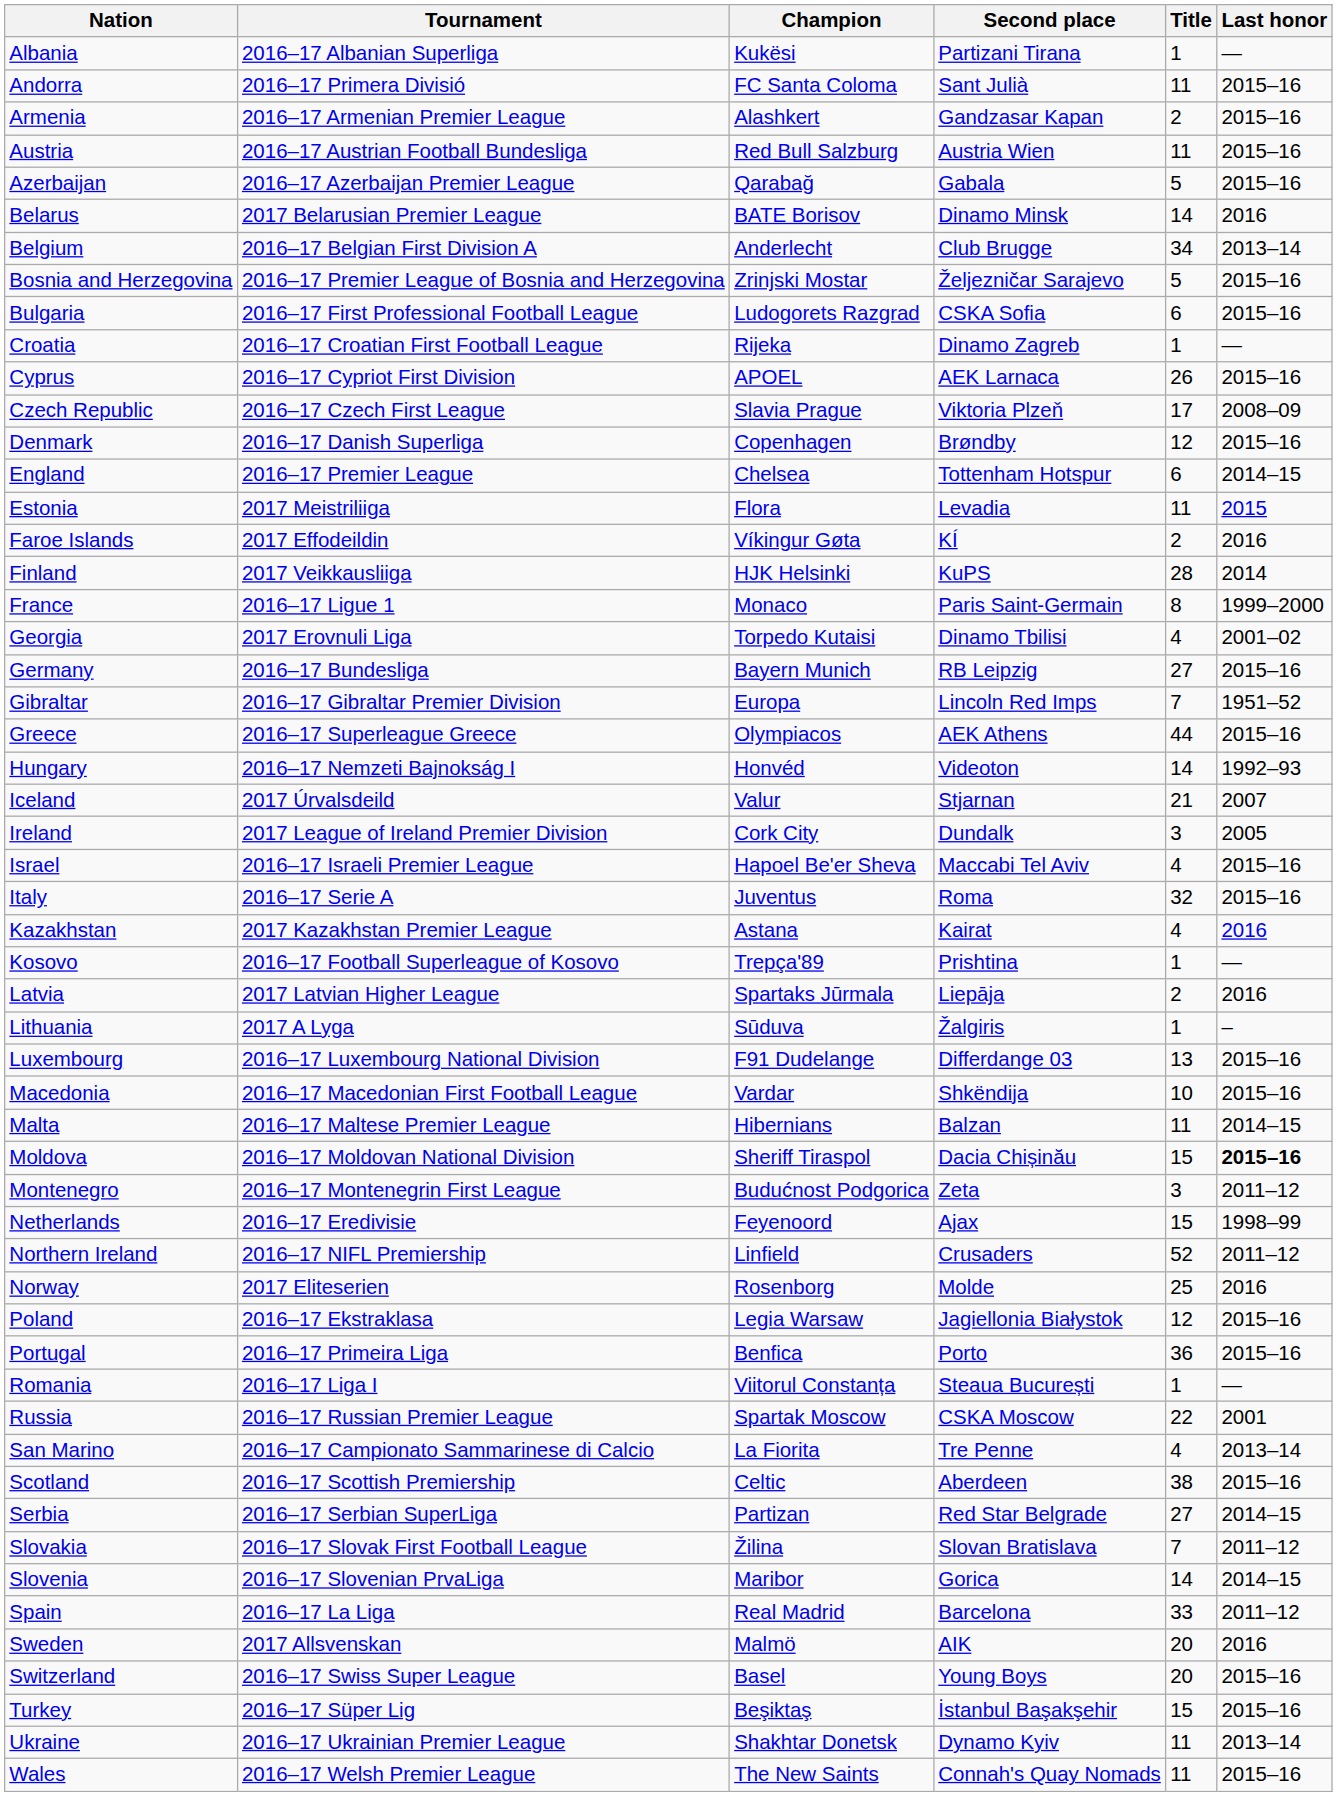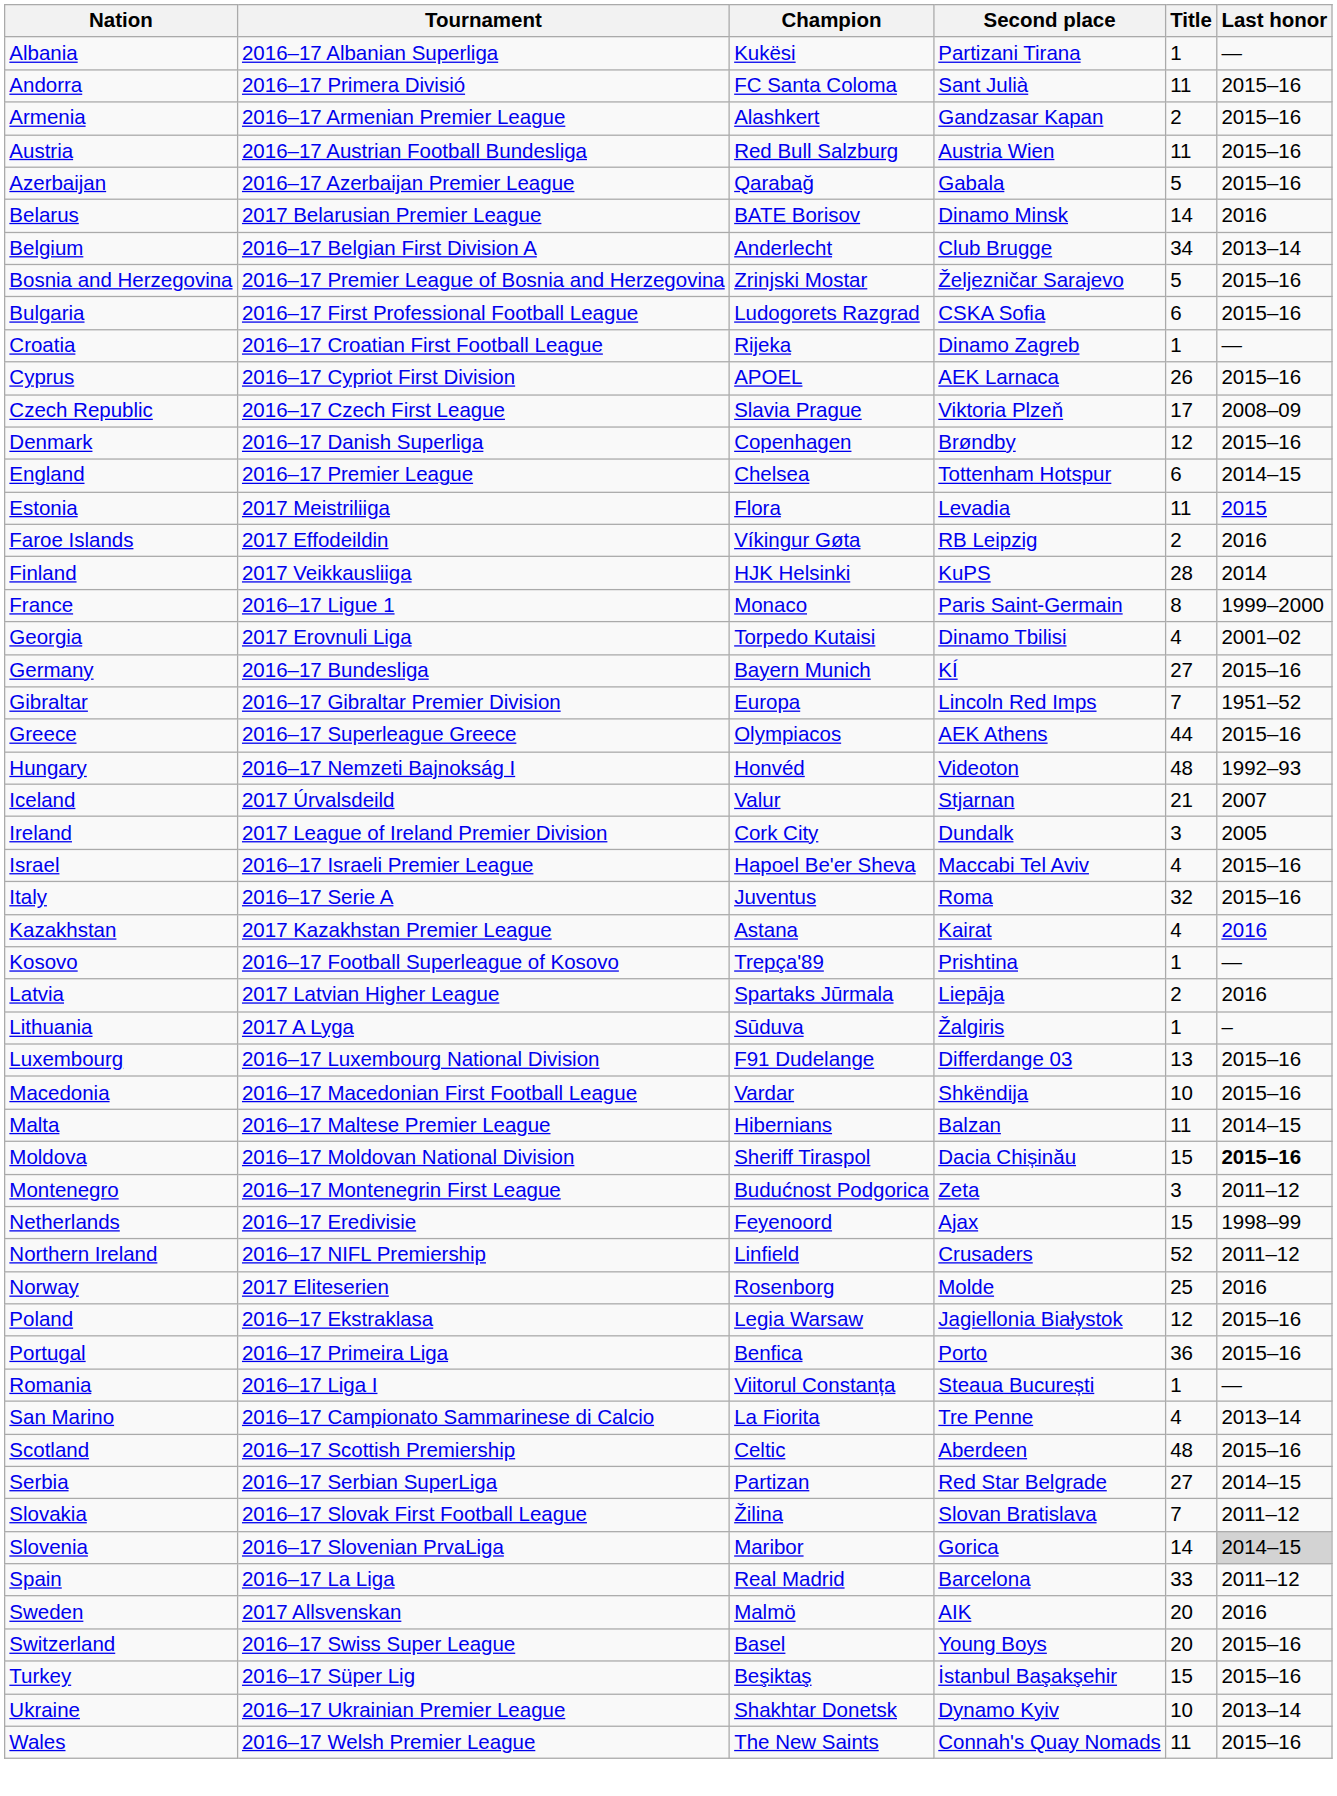 <table class="wikitable sortable">
 <tr>
 <th>Nation</th>
 <th>Tournament</th>
 <th>Champion</th>
 <th>Second place</th>
 <th data-sort-type="number">Title</th>
 <th>Last honor</th>
 </tr>
 <tr>
 <td> <a href='#'>Albania</a></td>
 <td><a href='#'>2016–17 Albanian Superliga</a></td>
 <td><a href='#'>Kukësi</a></td>
 <td><a href='#'>Partizani Tirana</a></td>
 <td>1</td>
 <td>—</td>
 </tr>
 <tr>
 <td> <a href='#'>Andorra</a></td>
 <td><a href='#'>2016–17 Primera Divisió</a></td>
 <td><a href='#'>FC Santa Coloma</a></td>
 <td><a href='#'>Sant Julià</a></td>
 <td>11</td>
 <td>2015–16</td>
 </tr>
 <tr>
 <td> <a href='#'>Armenia</a></td>
 <td><a href='#'>2016–17 Armenian Premier League</a></td>
 <td><a href='#'>Alashkert</a></td>
 <td><a href='#'>Gandzasar Kapan</a></td>
 <td>2</td>
 <td>2015–16</td>
 </tr>
 <tr>
 <td> <a href='#'>Austria</a></td>
 <td><a href='#'>2016–17 Austrian Football Bundesliga</a></td>
 <td><a href='#'>Red Bull Salzburg</a></td>
 <td><a href='#'>Austria Wien</a></td>
 <td>11</td>
 <td>2015–16</td>
 </tr>
 <tr>
 <td> <a href='#'>Azerbaijan</a></td>
 <td><a href='#'>2016–17 Azerbaijan Premier League</a></td>
 <td><a href='#'>Qarabağ</a></td>
 <td><a href='#'>Gabala</a></td>
 <td>5</td>
 <td>2015–16</td>
 </tr>
 <tr>
 <td> <a href='#'>Belarus</a></td>
 <td><a href='#'>2017 Belarusian Premier League</a></td>
 <td><a href='#'>BATE Borisov</a></td>
 <td><a href='#'>Dinamo Minsk</a></td>
 <td>14</td>
 <td>2016</td>
 </tr>
 <tr>
 <td> <a href='#'>Belgium</a></td>
 <td><a href='#'>2016–17 Belgian First Division A</a></td>
 <td><a href='#'>Anderlecht</a></td>
 <td><a href='#'>Club Brugge</a></td>
 <td>34</td>
 <td>2013–14</td>
 </tr>
 <tr>
 <td> <a href='#'>Bosnia and Herzegovina</a></td>
 <td><a href='#'>2016–17 Premier League of Bosnia and Herzegovina</a></td>
 <td><a href='#'>Zrinjski Mostar</a></td>
 <td><a href='#'>Željezničar Sarajevo</a></td>
 <td>5</td>
 <td>2015–16</td>
 </tr>
 <tr>
 <td> <a href='#'>Bulgaria</a></td>
 <td><a href='#'>2016–17 First Professional Football League</a></td>
 <td><a href='#'>Ludogorets Razgrad</a></td>
 <td><a href='#'>CSKA Sofia</a></td>
 <td>6</td>
 <td>2015–16</td>
 </tr>
 <tr>
 <td> <a href='#'>Croatia</a></td>
 <td><a href='#'>2016–17 Croatian First Football League</a></td>
 <td><a href='#'>Rijeka</a></td>
 <td><a href='#'>Dinamo Zagreb</a></td>
 <td>1</td>
 <td>—</td>
 </tr>
 <tr>
 <td> <a href='#'>Cyprus</a></td>
 <td><a href='#'>2016–17 Cypriot First Division</a></td>
 <td><a href='#'>APOEL</a></td>
 <td><a href='#'>AEK Larnaca</a></td>
 <td>26</td>
 <td>2015–16</td>
 </tr>
 <tr>
 <td> <a href='#'>Czech Republic</a></td>
 <td><a href='#'>2016–17 Czech First League</a></td>
 <td><a href='#'>Slavia Prague</a></td>
 <td><a href='#'>Viktoria Plzeň</a></td>
 <td>17</td>
 <td>2008–09</td>
 </tr>
 <tr>
 <td> <a href='#'>Denmark</a></td>
 <td><a href='#'>2016–17 Danish Superliga</a></td>
 <td><a href='#'>Copenhagen</a></td>
 <td><a href='#'>Brøndby</a></td>
 <td>12</td>
 <td>2015–16</td>
 </tr>
 <tr>
 <td> <a href='#'>England</a></td>
 <td><a href='#'>2016–17 Premier League</a></td>
 <td><a href='#'>Chelsea</a></td>
 <td><a href='#'>Tottenham Hotspur</a></td>
 <td>6</td>
 <td>2014–15</td>
 </tr>
 <tr>
 <td> <a href='#'>Estonia</a></td>
 <td><a href='#'>2017 Meistriliiga</a></td>
 <td><a href='#'>Flora</a></td>
 <td><a href='#'>Levadia</a></td>
 <td>11</td>
 <td><a href='#'>2015</a></td>
 </tr>
 <tr>
 <td> <a href='#'>Faroe Islands</a></td>
 <td><a href='#'>2017 Effodeildin</a></td>
 <td><a href='#'>Víkingur Gøta</a></td>
-<td><a href='#'>KÍ</a></td>
+<td><a href='#'>RB Leipzig</a></td>
 <td>2</td>
 <td>2016</td>
 </tr>
 <tr>
 <td> <a href='#'>Finland</a></td>
 <td><a href='#'>2017 Veikkausliiga</a></td>
 <td><a href='#'>HJK Helsinki</a></td>
 <td><a href='#'>KuPS</a></td>
 <td>28</td>
 <td>2014</td>
 </tr>
 <tr>
 <td> <a href='#'>France</a></td>
 <td><a href='#'>2016–17 Ligue 1</a></td>
 <td><a href='#'>Monaco</a></td>
 <td><a href='#'>Paris Saint-Germain</a></td>
 <td>8</td>
 <td>1999–2000</td>
 </tr>
 <tr>
 <td> <a href='#'>Georgia</a></td>
 <td><a href='#'>2017 Erovnuli Liga</a></td>
 <td><a href='#'>Torpedo Kutaisi</a></td>
 <td><a href='#'>Dinamo Tbilisi</a></td>
 <td>4</td>
 <td>2001–02</td>
 </tr>
 <tr>
 <td> <a href='#'>Germany</a></td>
 <td><a href='#'>2016–17 Bundesliga</a></td>
 <td><a href='#'>Bayern Munich</a></td>
-<td><a href='#'>RB Leipzig</a></td>
+<td><a href='#'>KÍ</a></td>
 <td>27</td>
 <td>2015–16</td>
 </tr>
 <tr>
 <td> <a href='#'>Gibraltar</a></td>
 <td><a href='#'>2016–17 Gibraltar Premier Division</a></td>
 <td><a href='#'>Europa</a></td>
 <td><a href='#'>Lincoln Red Imps</a></td>
 <td>7</td>
 <td>1951–52</td>
 </tr>
 <tr>
 <td> <a href='#'>Greece</a></td>
 <td><a href='#'>2016–17 Superleague Greece</a></td>
 <td><a href='#'>Olympiacos</a></td>
 <td><a href='#'>AEK Athens</a></td>
 <td>44</td>
 <td>2015–16</td>
 </tr>
 <tr>
 <td> <a href='#'>Hungary</a></td>
 <td><a href='#'>2016–17 Nemzeti Bajnokság I</a></td>
 <td><a href='#'>Honvéd</a></td>
 <td><a href='#'>Videoton</a></td>
-<td>14</td>
+<td>48</td>
 <td>1992–93</td>
 </tr>
 <tr>
 <td> <a href='#'>Iceland</a></td>
 <td><a href='#'>2017 Úrvalsdeild</a></td>
 <td><a href='#'>Valur</a></td>
 <td><a href='#'>Stjarnan</a></td>
 <td>21</td>
 <td>2007</td>
 </tr>
 <tr>
 <td> <a href='#'>Ireland</a></td>
 <td><a href='#'>2017 League of Ireland Premier Division</a></td>
 <td><a href='#'>Cork City</a></td>
 <td><a href='#'>Dundalk</a></td>
 <td>3</td>
 <td>2005</td>
 </tr>
 <tr>
 <td> <a href='#'>Israel</a></td>
 <td><a href='#'>2016–17 Israeli Premier League</a></td>
 <td><a href='#'>Hapoel Be'er Sheva</a></td>
 <td><a href='#'>Maccabi Tel Aviv</a></td>
 <td>4</td>
 <td>2015–16</td>
 </tr>
 <tr>
 <td> <a href='#'>Italy</a></td>
 <td><a href='#'>2016–17 Serie A</a></td>
 <td><a href='#'>Juventus</a></td>
 <td><a href='#'>Roma</a></td>
 <td>32</td>
 <td>2015–16</td>
 </tr>
 <tr>
 <td> <a href='#'>Kazakhstan</a></td>
 <td><a href='#'>2017 Kazakhstan Premier League</a></td>
 <td><a href='#'>Astana</a></td>
 <td><a href='#'>Kairat</a></td>
 <td>4</td>
 <td><a href='#'>2016</a></td>
 </tr>
 <tr>
 <td> <a href='#'>Kosovo</a></td>
 <td><a href='#'>2016–17 Football Superleague of Kosovo</a></td>
 <td><a href='#'>Trepça'89</a></td>
 <td><a href='#'>Prishtina</a></td>
 <td>1</td>
 <td>—</td>
 </tr>
 <tr>
 <td> <a href='#'>Latvia</a></td>
 <td><a href='#'>2017 Latvian Higher League</a></td>
 <td><a href='#'>Spartaks Jūrmala</a></td>
 <td><a href='#'>Liepāja</a></td>
 <td>2</td>
 <td>2016</td>
 </tr>
 <tr>
 <td> <a href='#'>Lithuania</a></td>
 <td><a href='#'>2017 A Lyga</a></td>
 <td><a href='#'>Sūduva</a></td>
 <td><a href='#'>Žalgiris</a></td>
 <td>1</td>
 <td>–</td>
 </tr>
 <tr>
 <td> <a href='#'>Luxembourg</a></td>
 <td><a href='#'>2016–17 Luxembourg National Division</a></td>
 <td><a href='#'>F91 Dudelange</a></td>
 <td><a href='#'>Differdange 03</a></td>
 <td>13</td>
 <td>2015–16</td>
 </tr>
 <tr>
 <td> <a href='#'>Macedonia</a></td>
 <td><a href='#'>2016–17 Macedonian First Football League</a></td>
 <td><a href='#'>Vardar</a></td>
 <td><a href='#'>Shkëndija</a></td>
 <td>10</td>
 <td>2015–16</td>
 </tr>
 <tr>
 <td> <a href='#'>Malta</a></td>
 <td><a href='#'>2016–17 Maltese Premier League</a></td>
 <td><a href='#'>Hibernians</a></td>
 <td><a href='#'>Balzan</a></td>
 <td>11</td>
 <td>2014–15</td>
 </tr>
 <tr>
 <td> <a href='#'>Moldova</a></td>
 <td><a href='#'>2016–17 Moldovan National Division</a></td>
 <td><a href='#'>Sheriff Tiraspol</a></td>
 <td><a href='#'>Dacia Chișinău</a></td>
 <td>15</td>
 <td><strong>2015–16</strong></td>
 </tr>
 <tr>
 <td> <a href='#'>Montenegro</a></td>
 <td><a href='#'>2016–17 Montenegrin First League</a></td>
 <td><a href='#'>Budućnost Podgorica</a></td>
 <td><a href='#'>Zeta</a></td>
 <td>3</td>
 <td>2011–12</td>
 </tr>
 <tr>
 <td> <a href='#'>Netherlands</a></td>
 <td><a href='#'>2016–17 Eredivisie</a></td>
 <td><a href='#'>Feyenoord</a></td>
 <td><a href='#'>Ajax</a></td>
 <td>15</td>
 <td>1998–99</td>
 </tr>
 <tr>
 <td> <a href='#'>Northern Ireland</a></td>
 <td><a href='#'>2016–17 NIFL Premiership</a></td>
 <td><a href='#'>Linfield</a></td>
 <td><a href='#'>Crusaders</a></td>
 <td>52</td>
 <td>2011–12</td>
 </tr>
 <tr>
 <td> <a href='#'>Norway</a></td>
 <td><a href='#'>2017 Eliteserien</a></td>
 <td><a href='#'>Rosenborg</a></td>
 <td><a href='#'>Molde</a></td>
 <td>25</td>
 <td>2016</td>
 </tr>
 <tr>
 <td> <a href='#'>Poland</a></td>
 <td><a href='#'>2016–17 Ekstraklasa</a></td>
 <td><a href='#'>Legia Warsaw</a></td>
 <td><a href='#'>Jagiellonia Białystok</a></td>
 <td>12</td>
 <td>2015–16</td>
 </tr>
 <tr>
 <td> <a href='#'>Portugal</a></td>
 <td><a href='#'>2016–17 Primeira Liga</a></td>
 <td><a href='#'>Benfica</a></td>
 <td><a href='#'>Porto</a></td>
 <td>36</td>
 <td>2015–16</td>
 </tr>
 <tr>
 <td> <a href='#'>Romania</a></td>
 <td><a href='#'>2016–17 Liga I</a></td>
 <td><a href='#'>Viitorul Constanța</a></td>
 <td><a href='#'>Steaua București</a></td>
 <td>1</td>
 <td>—</td>
 </tr>
 <tr>
-<td> <a href='#'>Russia</a></td>
-<td><a href='#'>2016–17 Russian Premier League</a></td>
-<td><a href='#'>Spartak Moscow</a></td>
-<td><a href='#'>CSKA Moscow</a></td>
-<td>22</td>
-<td>2001</td>
-</tr>
-<tr>
 <td> <a href='#'>San Marino</a></td>
 <td><a href='#'>2016–17 Campionato Sammarinese di Calcio</a></td>
 <td><a href='#'>La Fiorita</a></td>
 <td><a href='#'>Tre Penne</a></td>
 <td>4</td>
 <td>2013–14</td>
 </tr>
 <tr>
 <td> <a href='#'>Scotland</a></td>
 <td><a href='#'>2016–17 Scottish Premiership</a></td>
 <td><a href='#'>Celtic</a></td>
 <td><a href='#'>Aberdeen</a></td>
-<td>38</td>
+<td>48</td>
 <td>2015–16</td>
 </tr>
 <tr>
 <td> <a href='#'>Serbia</a></td>
 <td><a href='#'>2016–17 Serbian SuperLiga</a></td>
 <td><a href='#'>Partizan</a></td>
 <td><a href='#'>Red Star Belgrade</a></td>
 <td>27</td>
 <td>2014–15</td>
 </tr>
 <tr>
 <td> <a href='#'>Slovakia</a></td>
 <td><a href='#'>2016–17 Slovak First Football League</a></td>
 <td><a href='#'>Žilina</a></td>
 <td><a href='#'>Slovan Bratislava</a></td>
 <td>7</td>
 <td>2011–12</td>
 </tr>
 <tr>
 <td> <a href='#'>Slovenia</a></td>
 <td><a href='#'>2016–17 Slovenian PrvaLiga</a></td>
 <td><a href='#'>Maribor</a></td>
 <td><a href='#'>Gorica</a></td>
 <td>14</td>
-<td>2014–15</td>
+<td style="background: lightgrey;">2014–15</td>
 </tr>
 <tr>
 <td> <a href='#'>Spain</a></td>
 <td><a href='#'>2016–17 La Liga</a></td>
 <td><a href='#'>Real Madrid</a></td>
 <td><a href='#'>Barcelona</a></td>
 <td>33</td>
 <td>2011–12</td>
 </tr>
 <tr>
 <td> <a href='#'>Sweden</a></td>
 <td><a href='#'>2017 Allsvenskan</a></td>
 <td><a href='#'>Malmö</a></td>
 <td><a href='#'>AIK</a></td>
 <td>20</td>
 <td>2016</td>
 </tr>
 <tr>
 <td> <a href='#'>Switzerland</a></td>
 <td><a href='#'>2016–17 Swiss Super League</a></td>
 <td><a href='#'>Basel</a></td>
 <td><a href='#'>Young Boys</a></td>
 <td>20</td>
 <td>2015–16</td>
 </tr>
 <tr>
 <td> <a href='#'>Turkey</a></td>
 <td><a href='#'>2016–17 Süper Lig</a></td>
 <td><a href='#'>Beşiktaş</a></td>
 <td><a href='#'>İstanbul Başakşehir</a></td>
 <td>15</td>
 <td>2015–16</td>
 </tr>
 <tr>
 <td> <a href='#'>Ukraine</a></td>
 <td><a href='#'>2016–17 Ukrainian Premier League</a></td>
 <td><a href='#'>Shakhtar Donetsk</a></td>
 <td><a href='#'>Dynamo Kyiv</a></td>
-<td>11</td>
+<td>10</td>
 <td>2013–14</td>
 </tr>
 <tr>
 <td> <a href='#'>Wales</a></td>
 <td><a href='#'>2016–17 Welsh Premier League</a></td>
 <td><a href='#'>The New Saints</a></td>
 <td><a href='#'>Connah's Quay Nomads</a></td>
 <td>11</td>
 <td>2015–16</td>
 </tr>
 </table>
